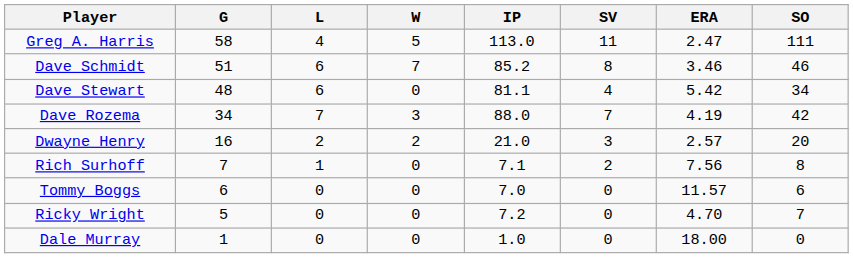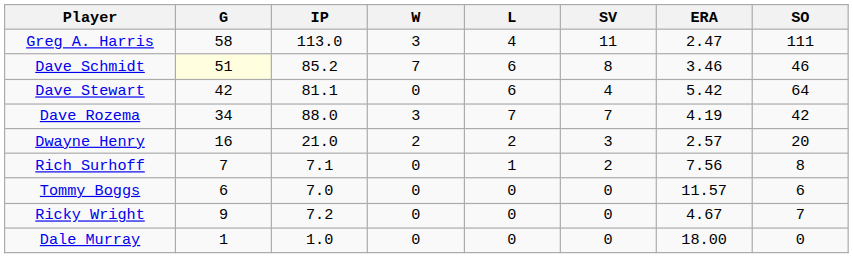 <table class="wikitable sortable">
 <tr>
 <th bgcolor="#DDDDFF" width="16%">Player</th>
 <th bgcolor="#DDDDFF" width="9%">G</th>
+<th bgcolor="#DDDDFF" width="9%">IP</th>
+<th bgcolor="#DDDDFF" width="9%">W</th>
 <th bgcolor="#DDDDFF" width="9%">L</th>
-<th bgcolor="#DDDDFF" width="9%">W</th>
-<th bgcolor="#DDDDFF" width="9%">IP</th>
 <th bgcolor="#DDDDFF" width="9%">SV</th>
 <th bgcolor="#DDDDFF" width="9%">ERA</th>
 <th bgcolor="#DDDDFF" width="9%">SO</th>
 </tr>
 <tr align="center">
 <td><a href='#'>Greg A. Harris</a></td>
 <td>58</td>
+<td>113.0</td>
+<td>3</td>
 <td>4</td>
-<td>5</td>
-<td>113.0</td>
 <td>11</td>
 <td>2.47</td>
 <td>111</td>
 </tr>
 <tr align=center>
 <td><a href='#'>Dave Schmidt</a></td>
-<td>51</td>
+<td style="background: lightyellow;">51</td>
+<td>85.2</td>
+<td>7</td>
 <td>6</td>
-<td>7</td>
-<td>85.2</td>
 <td>8</td>
 <td>3.46</td>
 <td>46</td>
 </tr>
 <tr align=center>
 <td><a href='#'>Dave Stewart</a></td>
-<td>48</td>
+<td>42</td>
+<td>81.1</td>
+<td>0</td>
 <td>6</td>
-<td>0</td>
-<td>81.1</td>
 <td>4</td>
 <td>5.42</td>
-<td>34</td>
+<td>64</td>
 </tr>
 <tr align=center>
 <td><a href='#'>Dave Rozema</a></td>
 <td>34</td>
+<td>88.0</td>
+<td>3</td>
 <td>7</td>
-<td>3</td>
-<td>88.0</td>
 <td>7</td>
 <td>4.19</td>
 <td>42</td>
 </tr>
 <tr align="center">
 <td><a href='#'>Dwayne Henry</a></td>
 <td>16</td>
+<td>21.0</td>
 <td>2</td>
 <td>2</td>
-<td>21.0</td>
 <td>3</td>
 <td>2.57</td>
 <td>20</td>
 </tr>
 <tr align=center>
 <td><a href='#'>Rich Surhoff</a></td>
 <td>7</td>
+<td>7.1</td>
+<td>0</td>
 <td>1</td>
-<td>0</td>
-<td>7.1</td>
 <td>2</td>
 <td>7.56</td>
 <td>8</td>
 </tr>
 <tr align=center>
 <td><a href='#'>Tommy Boggs</a></td>
 <td>6</td>
+<td>7.0</td>
 <td>0</td>
 <td>0</td>
-<td>7.0</td>
 <td>0</td>
 <td>11.57</td>
 <td>6</td>
 </tr>
 <tr align="center">
 <td><a href='#'>Ricky Wright</a></td>
-<td>5</td>
+<td>9</td>
+<td>7.2</td>
 <td>0</td>
 <td>0</td>
-<td>7.2</td>
 <td>0</td>
-<td>4.70</td>
+<td>4.67</td>
 <td>7</td>
 </tr>
 <tr align=center>
 <td><a href='#'>Dale Murray</a></td>
 <td>1</td>
+<td>1.0</td>
 <td>0</td>
 <td>0</td>
-<td>1.0</td>
 <td>0</td>
 <td>18.00</td>
 <td>0</td>
 </tr>
 </table>
